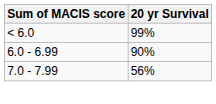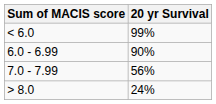 <table class="wikitable">
 <tr>
 <th>Sum of MACIS score</th>
 <th>20 yr Survival</th>
 </tr>
 <tr>
 <td>< 6.0</td>
 <td>99%</td>
 </tr>
 <tr>
 <td>6.0 - 6.99</td>
 <td>90%</td>
 </tr>
 <tr>
 <td>7.0 - 7.99</td>
 <td>56%</td>
 </tr>
+<tr>
+<td>> 8.0</td>
+<td>24%</td>
+</tr>
 </table>
